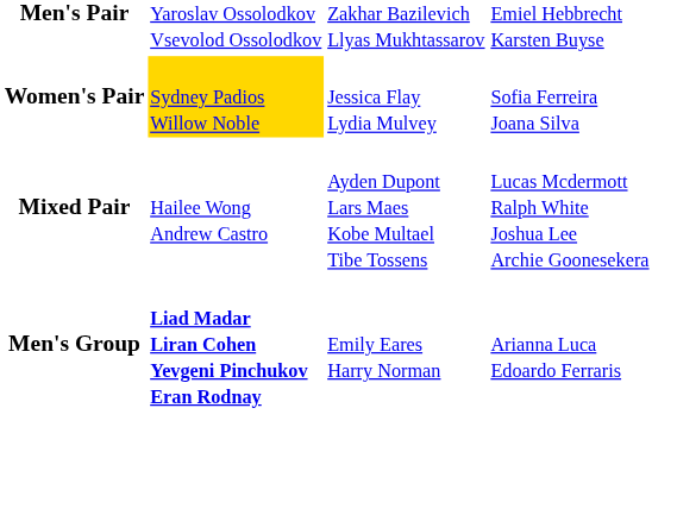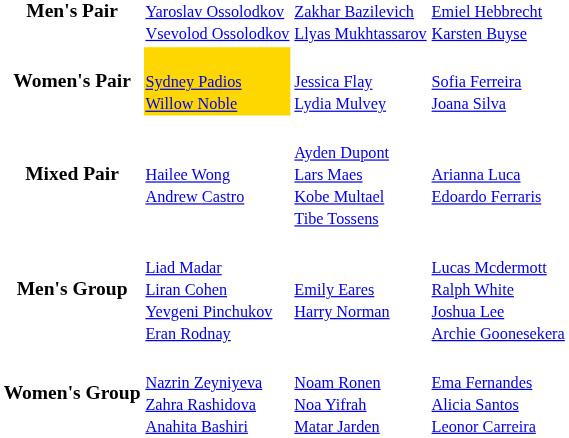 <table>
 <tr>
 <th scope=row>Men's Pair</th>
 <td><br><small><a href='#'>Yaroslav Ossolodkov</a><br><a href='#'>Vsevolod Ossolodkov</a></small></td>
 <td><br><small><a href='#'>Zakhar Bazilevich</a><br><a href='#'>Llyas Mukhtassarov</a></small></td>
 <td><br><small><a href='#'>Emiel Hebbrecht</a><br><a href='#'>Karsten Buyse</a></small></td>
 </tr>
 <tr>
 <th scope=row>Women's Pair</th>
 <td style="background: gold;"><br><small><a href='#'>Sydney Padios</a><br><a href='#'>Willow Noble</a></small></td>
 <td><br><small><a href='#'>Jessica Flay</a><br><a href='#'>Lydia Mulvey</a></small></td>
 <td><br><small><a href='#'>Sofia Ferreira</a><br><a href='#'>Joana Silva</a></small></td>
 </tr>
 <tr>
 <th scope=row>Mixed Pair</th>
 <td><br><small><a href='#'>Hailee Wong</a><br><a href='#'>Andrew Castro</a></small></td>
 <td><br><small><a href='#'>Ayden Dupont</a><br><a href='#'>Lars Maes</a><br><a href='#'>Kobe Multael</a><br><a href='#'>Tibe Tossens</a></small></td>
+<td><br><small><a href='#'>Arianna Luca</a><br><a href='#'>Edoardo Ferraris</a></small></td>
+</tr>
+<tr>
+<th scope=row>Men's Group</th>
+<td><br><small><a href='#'>Liad Madar</a><br><a href='#'>Liran Cohen</a><br><a href='#'>Yevgeni Pinchukov</a><br><a href='#'>Eran Rodnay</a></small></td>
+<td><br><small><a href='#'>Emily Eares</a><br><a href='#'>Harry Norman</a></small></td>
 <td><br><small><a href='#'>Lucas Mcdermott</a><br><a href='#'>Ralph White</a><br><a href='#'>Joshua Lee</a><br><a href='#'>Archie Goonesekera</a></small></td>
 </tr>
 <tr>
-<th scope=row>Men's Group</th>
-<td><strong><br><small><a href='#'>Liad Madar</a><br><a href='#'>Liran Cohen</a><br><a href='#'>Yevgeni Pinchukov</a><br><a href='#'>Eran Rodnay</a></small></strong></td>
-<td><br><small><a href='#'>Emily Eares</a><br><a href='#'>Harry Norman</a></small></td>
-<td><br><small><a href='#'>Arianna Luca</a><br><a href='#'>Edoardo Ferraris</a></small></td>
+<th scope=row>Women's Group</th>
+<td><br><small><a href='#'>Nazrin Zeyniyeva</a><br><a href='#'>Zahra Rashidova</a><br><a href='#'>Anahita Bashiri</a></small></td>
+<td><br><small><a href='#'>Noam Ronen</a><br><a href='#'>Noa Yifrah</a><br><a href='#'>Matar Jarden</a></small></td>
+<td><br><small><a href='#'>Ema Fernandes</a><br><a href='#'>Alicia Santos</a><br><a href='#'>Leonor Carreira</a></small></td>
 </tr>
 </table>
